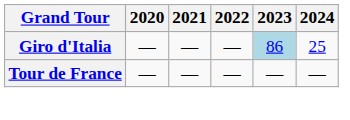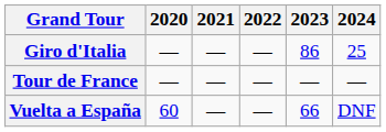 <table class="wikitable plainrowheaders">
 <tr>
 <th scope="col"><a href='#'>Grand Tour</a></th>
 <th scope="col">2020</th>
 <th scope="col">2021</th>
 <th scope="col">2022</th>
 <th scope="col">2023</th>
 <th scope="col">2024</th>
 </tr>
 <tr style="text-align:center;">
 <th scope="row"> <a href='#'>Giro d'Italia</a></th>
 <td>—</td>
 <td>—</td>
 <td>—</td>
-<td style="background: lightblue;"><a href='#'>86</a></td>
+<td><a href='#'>86</a></td>
 <td><a href='#'>25</a></td>
 </tr>
 <tr style="text-align:center;">
 <th scope="row"> <a href='#'>Tour de France</a></th>
 <td>—</td>
 <td>—</td>
 <td>—</td>
 <td>—</td>
 <td>—</td>
 </tr>
+<tr style="text-align:center;">
+<th scope="row"> <a href='#'>Vuelta a España</a></th>
+<td><a href='#'>60</a></td>
+<td>—</td>
+<td>—</td>
+<td><a href='#'>66</a></td>
+<td><a href='#'>DNF</a></td>
+</tr>
 </table>
